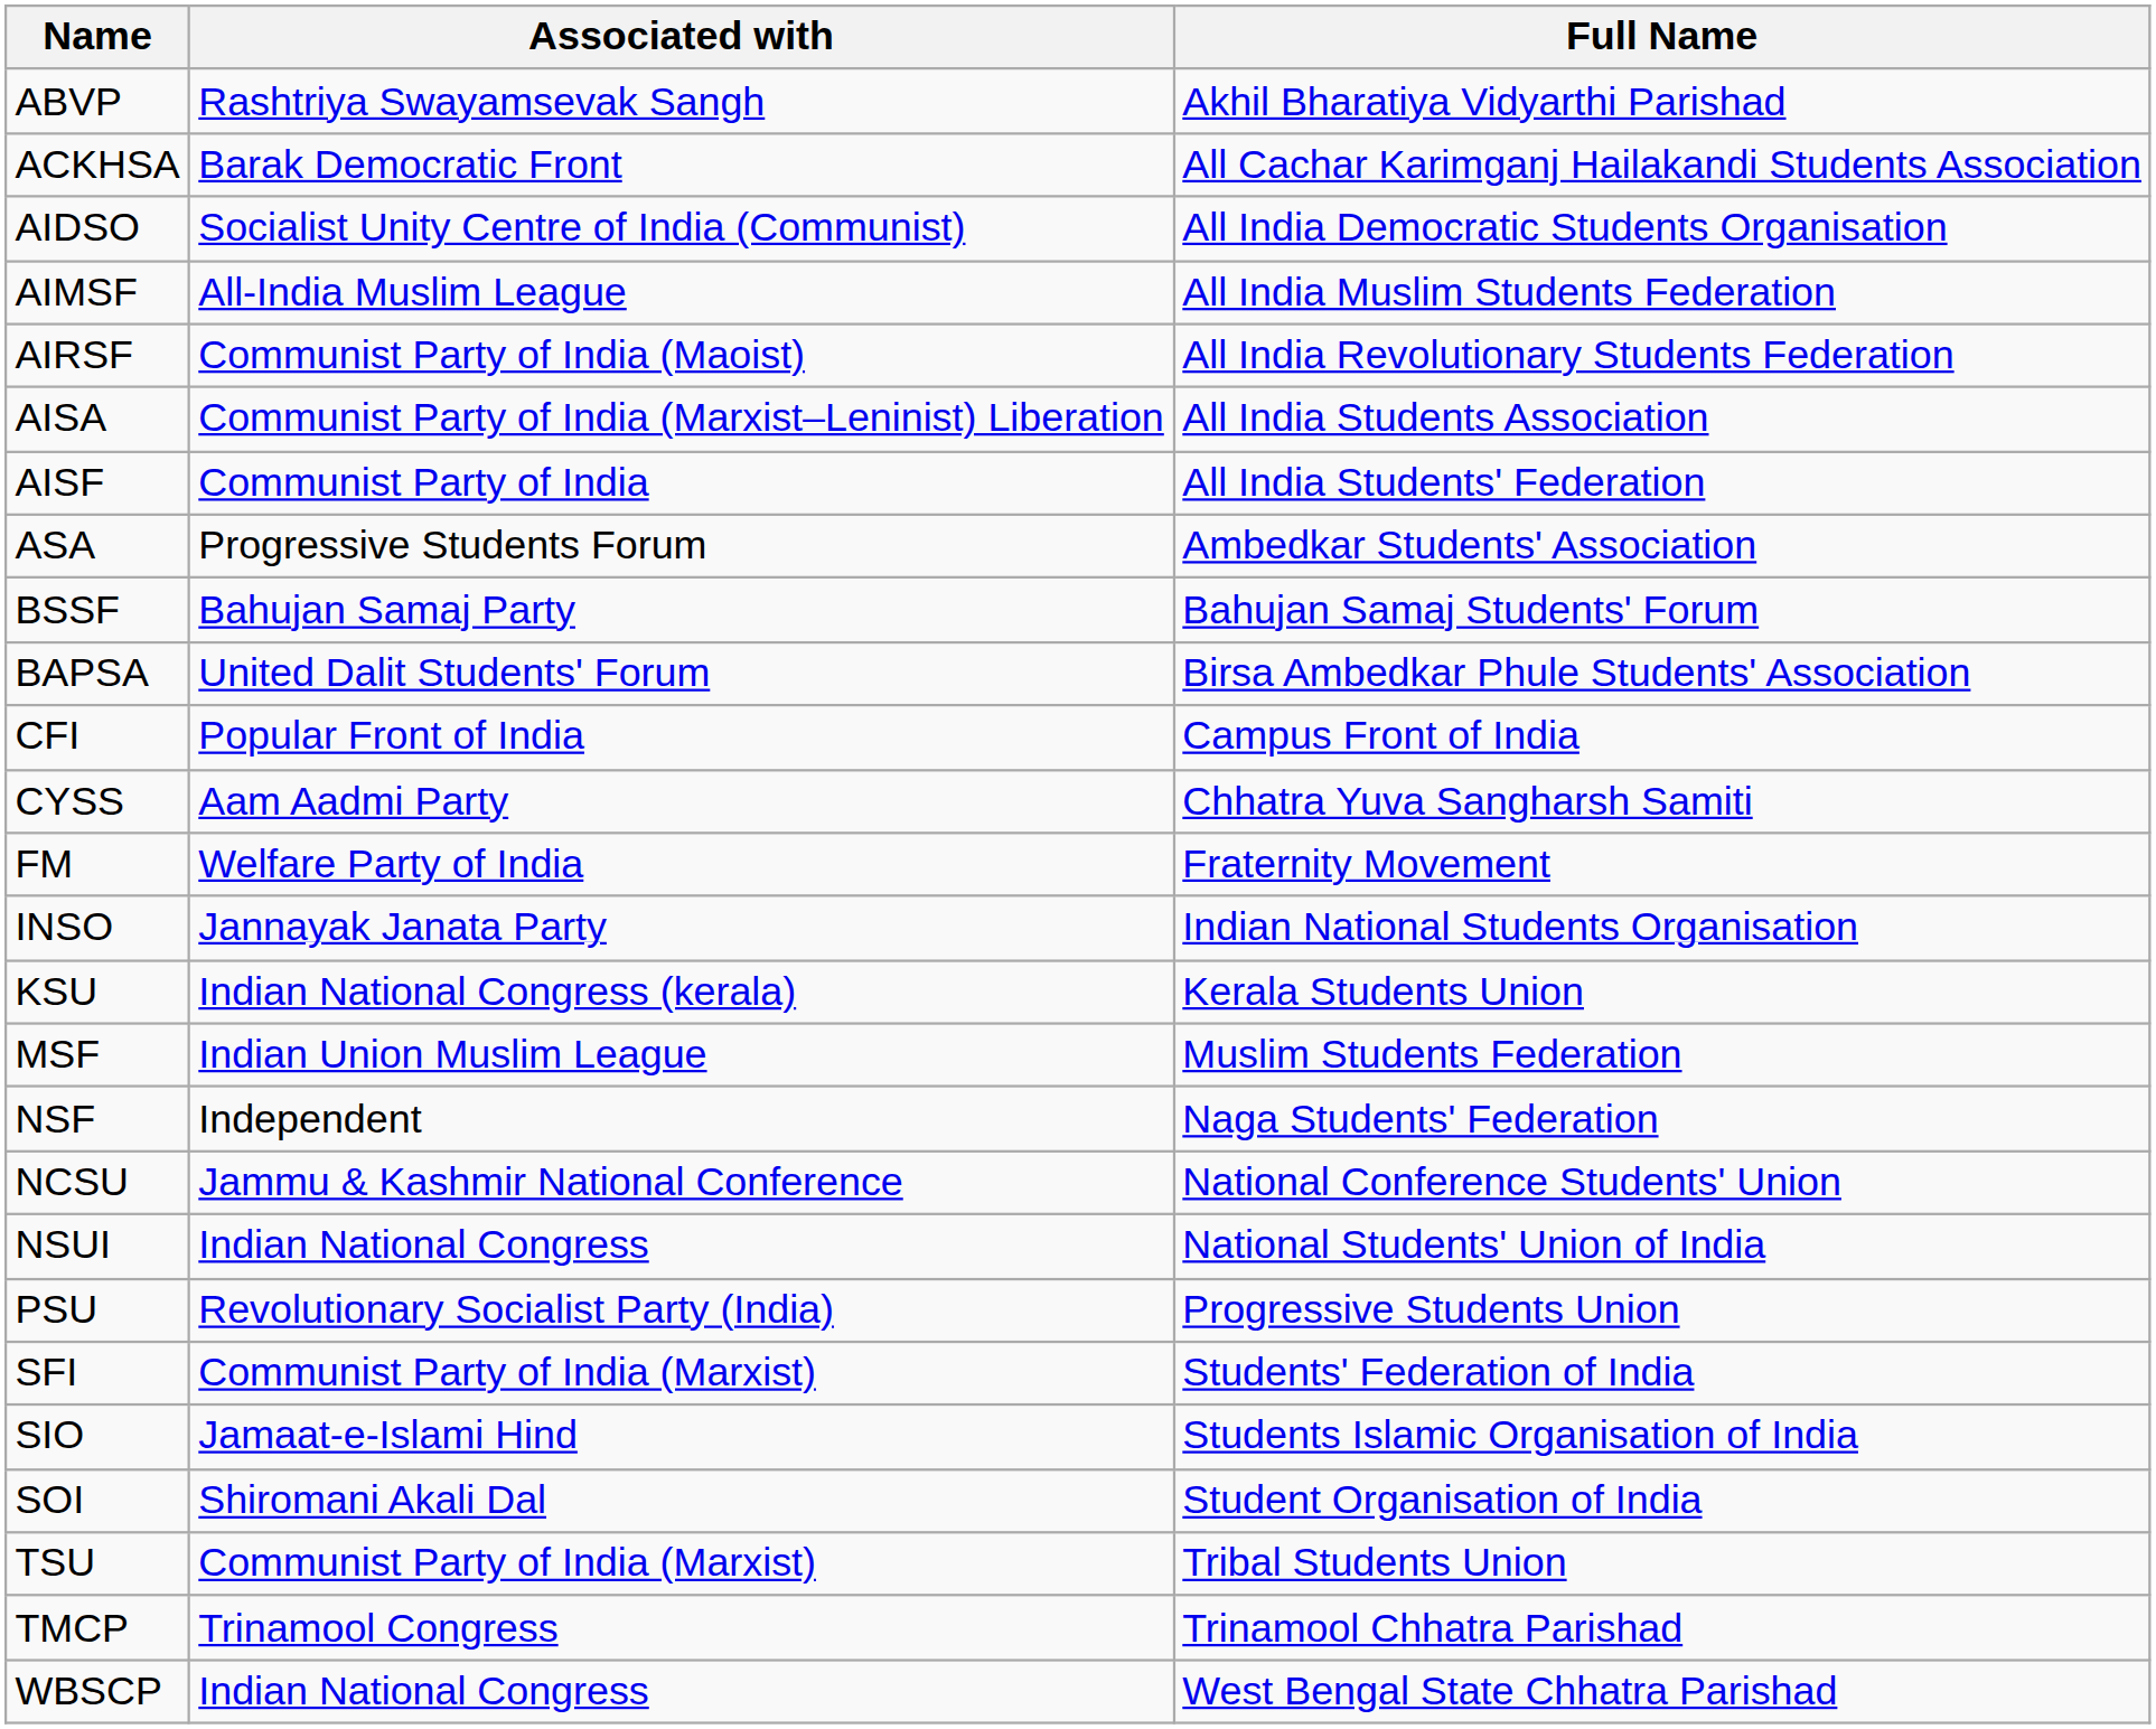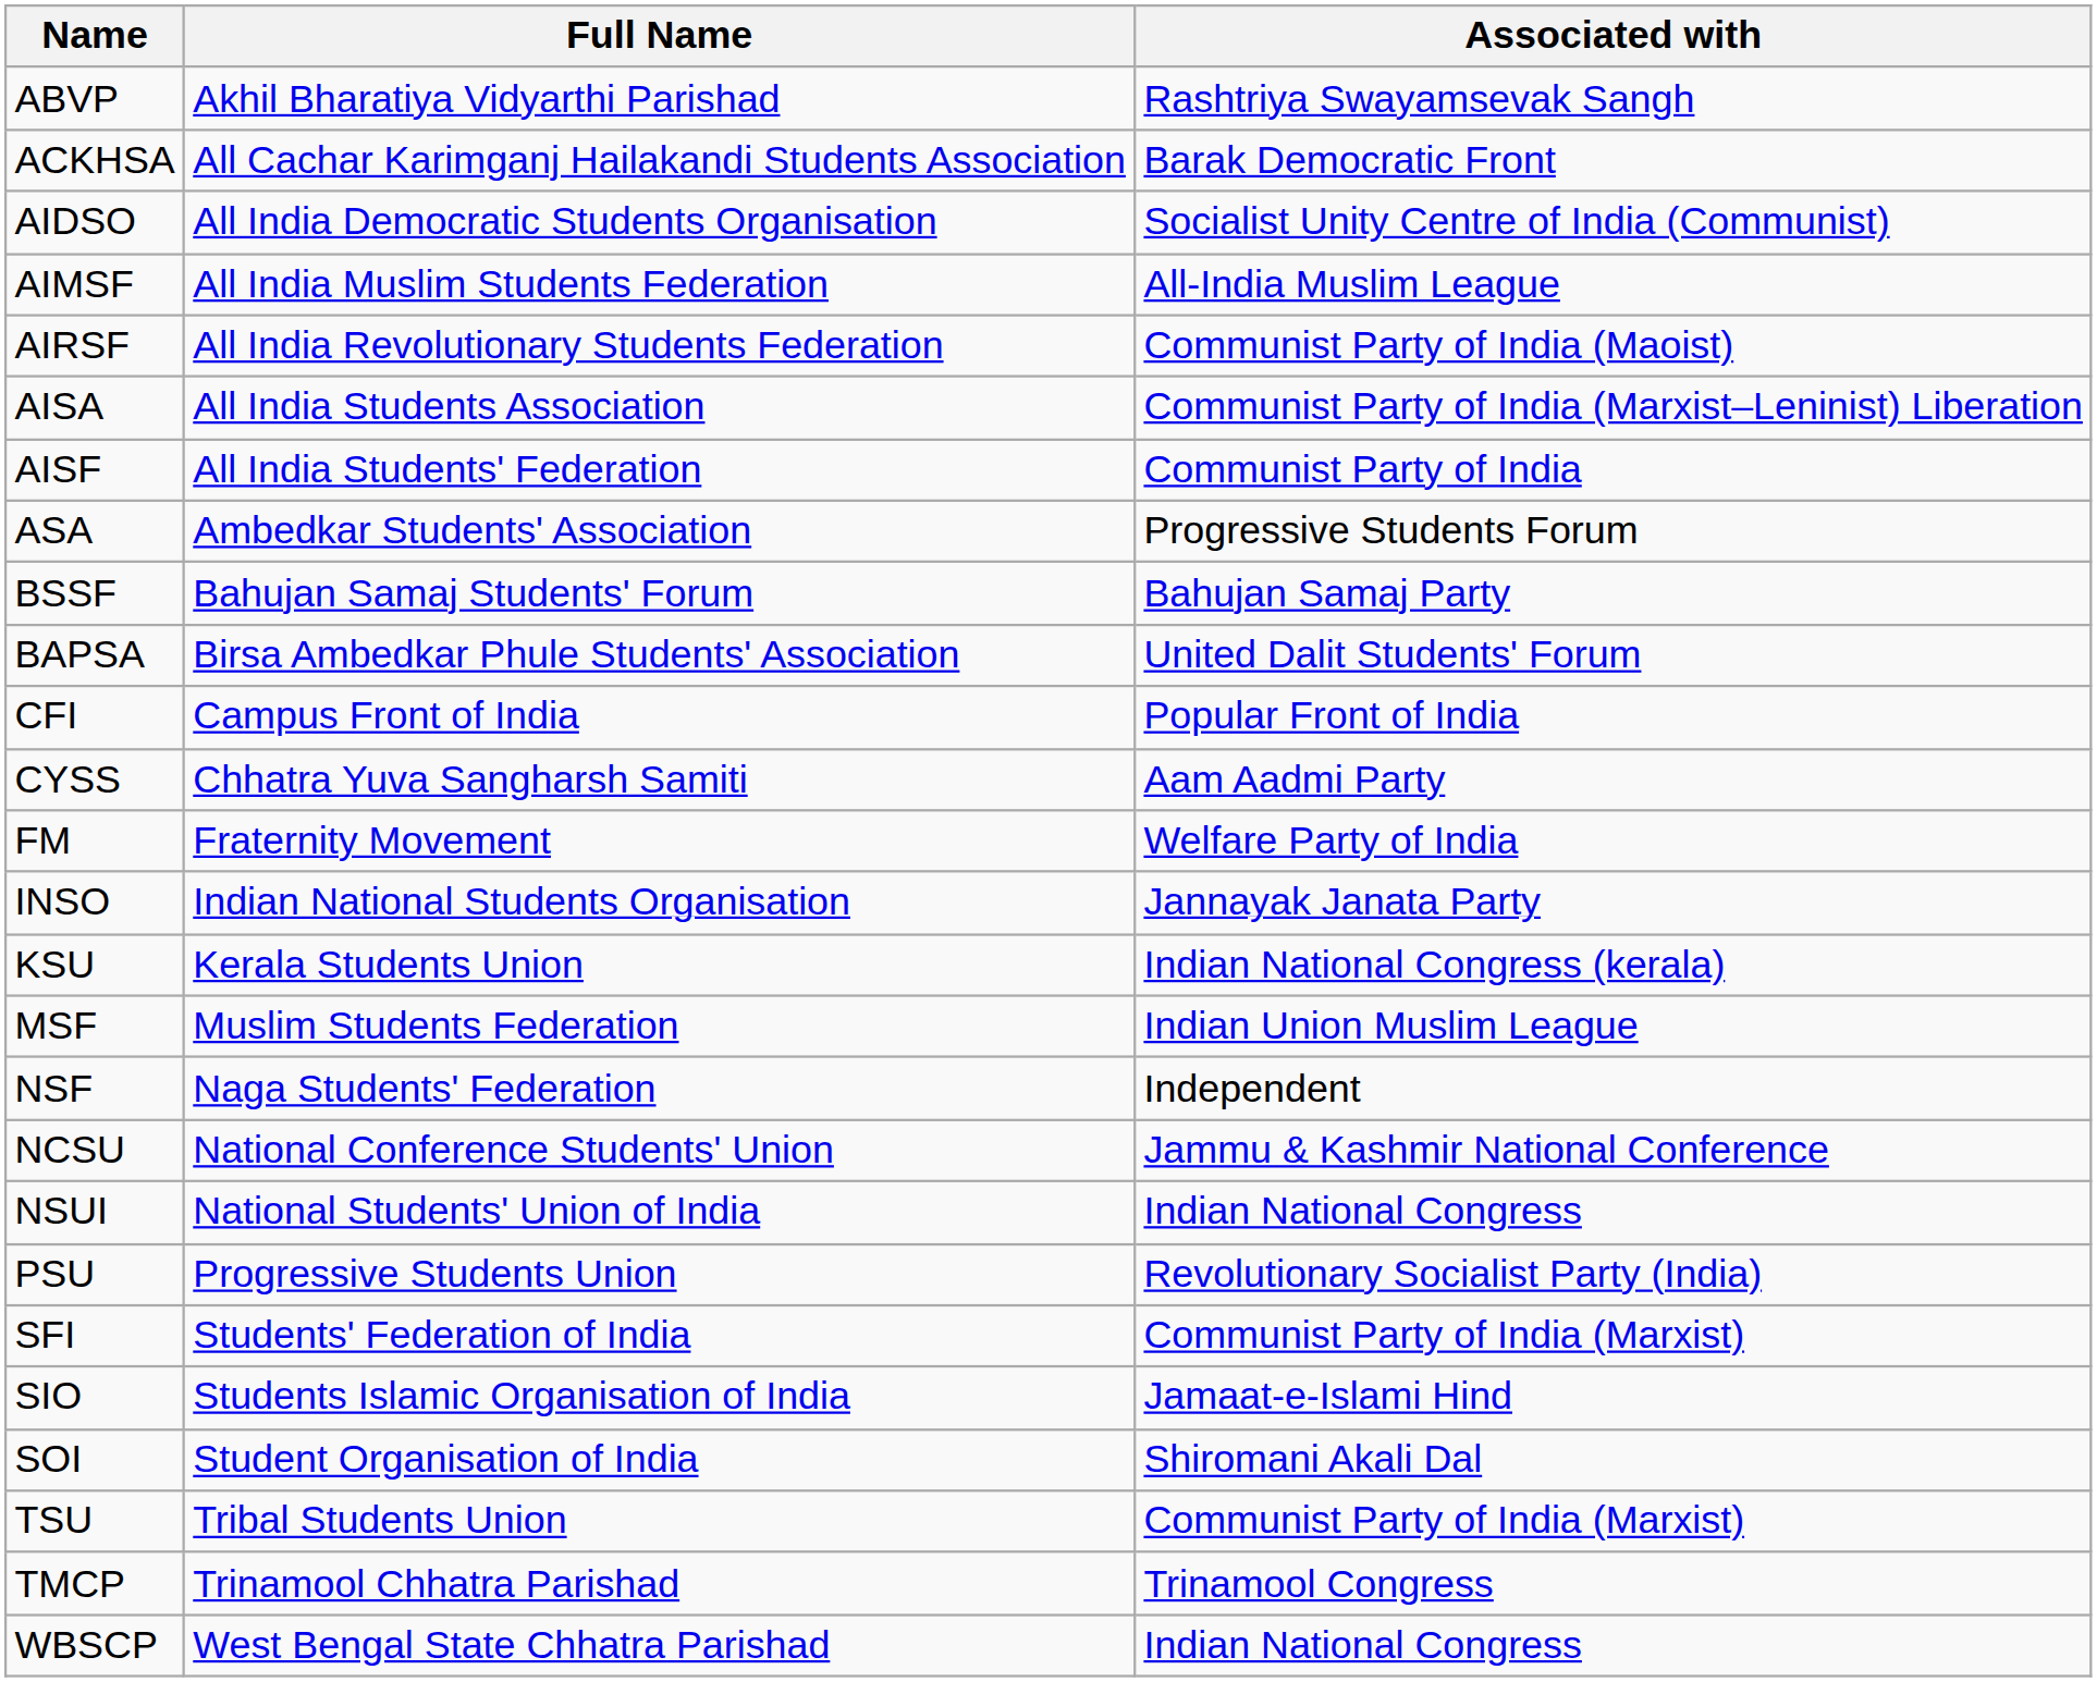 <table class="wikitable">
 <tr>
 <th>Name</th>
+<th>Full Name</th>
 <th>Associated with</th>
-<th>Full Name</th>
 </tr>
 <tr>
 <td>ABVP</td>
+<td><a href='#'>Akhil Bharatiya Vidyarthi Parishad</a></td>
 <td><a href='#'>Rashtriya Swayamsevak Sangh</a></td>
-<td><a href='#'>Akhil Bharatiya Vidyarthi Parishad</a></td>
 </tr>
 <tr>
 <td>ACKHSA</td>
+<td><a href='#'>All Cachar Karimganj Hailakandi Students Association</a></td>
 <td><a href='#'>Barak Democratic Front</a></td>
-<td><a href='#'>All Cachar Karimganj Hailakandi Students Association</a></td>
 </tr>
 <tr>
 <td>AIDSO</td>
+<td><a href='#'>All India Democratic Students Organisation</a></td>
 <td><a href='#'>Socialist Unity Centre of India (Communist)</a></td>
-<td><a href='#'>All India Democratic Students Organisation</a></td>
 </tr>
 <tr>
 <td>AIMSF</td>
+<td><a href='#'>All India Muslim Students Federation</a></td>
 <td><a href='#'>All-India Muslim League</a></td>
-<td><a href='#'>All India Muslim Students Federation</a></td>
 </tr>
 <tr>
 <td>AIRSF</td>
+<td><a href='#'>All India Revolutionary Students Federation</a></td>
 <td><a href='#'>Communist Party of India (Maoist)</a></td>
-<td><a href='#'>All India Revolutionary Students Federation</a></td>
 </tr>
 <tr>
 <td>AISA</td>
+<td><a href='#'>All India Students Association</a></td>
 <td><a href='#'>Communist Party of India (Marxist–Leninist) Liberation</a></td>
-<td><a href='#'>All India Students Association</a></td>
 </tr>
 <tr>
 <td>AISF</td>
+<td><a href='#'>All India Students' Federation</a></td>
 <td><a href='#'>Communist Party of India</a></td>
-<td><a href='#'>All India Students' Federation</a></td>
 </tr>
 <tr>
 <td>ASA</td>
+<td><a href='#'>Ambedkar Students' Association</a></td>
 <td>Progressive Students Forum</td>
-<td><a href='#'>Ambedkar Students' Association</a></td>
 </tr>
 <tr>
 <td>BSSF</td>
+<td><a href='#'>Bahujan Samaj Students' Forum</a></td>
 <td><a href='#'>Bahujan Samaj Party</a></td>
-<td><a href='#'>Bahujan Samaj Students' Forum</a></td>
 </tr>
 <tr>
 <td>BAPSA</td>
+<td><a href='#'>Birsa Ambedkar Phule Students' Association</a></td>
 <td><a href='#'>United Dalit Students' Forum</a></td>
-<td><a href='#'>Birsa Ambedkar Phule Students' Association</a></td>
 </tr>
 <tr>
 <td>CFI</td>
+<td><a href='#'>Campus Front of India</a></td>
 <td><a href='#'>Popular Front of India</a></td>
-<td><a href='#'>Campus Front of India</a></td>
 </tr>
 <tr>
 <td>CYSS</td>
+<td><a href='#'>Chhatra Yuva Sangharsh Samiti</a></td>
 <td><a href='#'>Aam Aadmi Party</a></td>
-<td><a href='#'>Chhatra Yuva Sangharsh Samiti</a></td>
 </tr>
 <tr>
 <td>FM</td>
+<td><a href='#'>Fraternity Movement</a></td>
 <td><a href='#'>Welfare Party of India</a></td>
-<td><a href='#'>Fraternity Movement</a></td>
 </tr>
 <tr>
 <td>INSO</td>
+<td><a href='#'>Indian National Students Organisation</a></td>
 <td><a href='#'>Jannayak Janata Party</a></td>
-<td><a href='#'>Indian National Students Organisation</a></td>
 </tr>
 <tr>
 <td>KSU</td>
+<td><a href='#'>Kerala Students Union</a></td>
 <td><a href='#'>Indian National Congress (kerala)</a></td>
-<td><a href='#'>Kerala Students Union</a></td>
 </tr>
 <tr>
 <td>MSF</td>
+<td><a href='#'>Muslim Students Federation</a></td>
 <td><a href='#'>Indian Union Muslim League</a></td>
-<td><a href='#'>Muslim Students Federation</a></td>
 </tr>
 <tr>
 <td>NSF</td>
+<td><a href='#'>Naga Students' Federation</a></td>
 <td>Independent</td>
-<td><a href='#'>Naga Students' Federation</a></td>
 </tr>
 <tr>
 <td>NCSU</td>
+<td><a href='#'>National Conference Students' Union</a></td>
 <td><a href='#'>Jammu & Kashmir National Conference</a></td>
-<td><a href='#'>National Conference Students' Union</a></td>
 </tr>
 <tr>
 <td>NSUI</td>
+<td><a href='#'>National Students' Union of India</a></td>
 <td><a href='#'>Indian National Congress</a></td>
-<td><a href='#'>National Students' Union of India</a></td>
 </tr>
 <tr>
 <td>PSU</td>
+<td><a href='#'>Progressive Students Union</a></td>
 <td><a href='#'>Revolutionary Socialist Party (India)</a></td>
-<td><a href='#'>Progressive Students Union</a></td>
 </tr>
 <tr>
 <td>SFI</td>
+<td><a href='#'>Students' Federation of India</a></td>
 <td><a href='#'>Communist Party of India (Marxist)</a></td>
-<td><a href='#'>Students' Federation of India</a></td>
 </tr>
 <tr>
 <td>SIO</td>
+<td><a href='#'>Students Islamic Organisation of India</a></td>
 <td><a href='#'>Jamaat-e-Islami Hind</a></td>
-<td><a href='#'>Students Islamic Organisation of India</a></td>
 </tr>
 <tr>
 <td>SOI</td>
+<td><a href='#'>Student Organisation of India</a></td>
 <td><a href='#'>Shiromani Akali Dal</a></td>
-<td><a href='#'>Student Organisation of India</a></td>
 </tr>
 <tr>
 <td>TSU</td>
+<td><a href='#'>Tribal Students Union</a></td>
 <td><a href='#'>Communist Party of India (Marxist)</a></td>
-<td><a href='#'>Tribal Students Union</a></td>
 </tr>
 <tr>
 <td>TMCP</td>
+<td><a href='#'>Trinamool Chhatra Parishad</a></td>
 <td><a href='#'>Trinamool Congress</a></td>
-<td><a href='#'>Trinamool Chhatra Parishad</a></td>
 </tr>
 <tr>
 <td>WBSCP</td>
+<td><a href='#'>West Bengal State Chhatra Parishad</a></td>
 <td><a href='#'>Indian National Congress</a></td>
-<td><a href='#'>West Bengal State Chhatra Parishad</a></td>
 </tr>
 </table>
